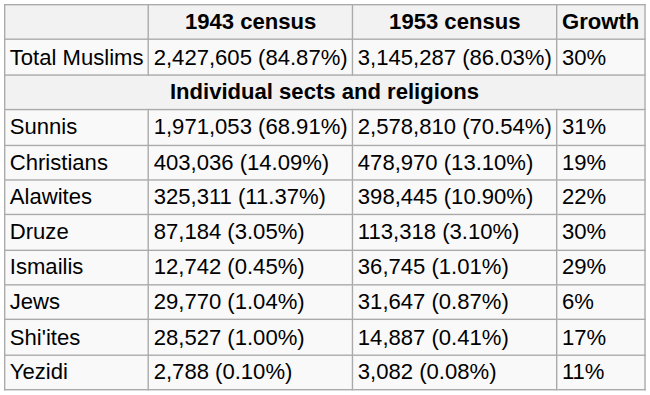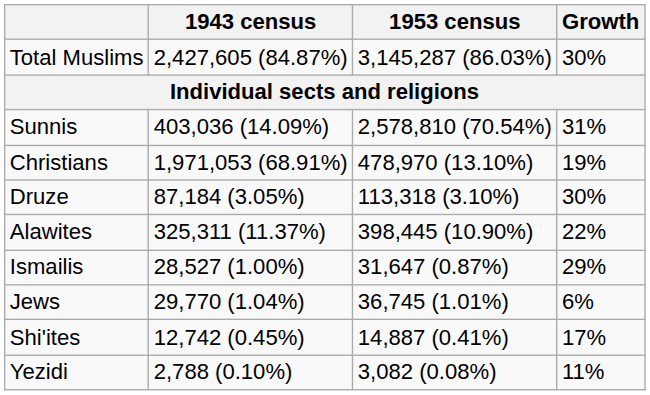 <table class="wikitable">
 <tr>
 <th></th>
 <th>1943 census</th>
 <th>1953 census</th>
 <th>Growth</th>
 </tr>
 <tr>
 <td>Total Muslims</td>
 <td>2,427,605 (84.87%)</td>
 <td>3,145,287 (86.03%)</td>
 <td>30%</td>
 </tr>
 <tr>
 <th colspan="4">Individual sects and religions</th>
 </tr>
 <tr>
 <td>Sunnis</td>
-<td>1,971,053 (68.91%)</td>
+<td>403,036 (14.09%)</td>
 <td>2,578,810 (70.54%)</td>
 <td>31%</td>
 </tr>
 <tr>
 <td>Christians</td>
-<td>403,036 (14.09%)</td>
+<td>1,971,053 (68.91%)</td>
 <td>478,970 (13.10%)</td>
 <td>19%</td>
+</tr>
+<tr>
+<td>Druze</td>
+<td>87,184 (3.05%)</td>
+<td>113,318 (3.10%)</td>
+<td>30%</td>
 </tr>
 <tr>
 <td>Alawites</td>
 <td>325,311 (11.37%)</td>
 <td>398,445 (10.90%)</td>
 <td>22%</td>
 </tr>
 <tr>
-<td>Druze</td>
-<td>87,184 (3.05%)</td>
-<td>113,318 (3.10%)</td>
-<td>30%</td>
-</tr>
-<tr>
 <td>Ismailis</td>
-<td>12,742 (0.45%)</td>
-<td>36,745 (1.01%)</td>
+<td>28,527 (1.00%)</td>
+<td>31,647 (0.87%)</td>
 <td>29%</td>
 </tr>
 <tr>
 <td>Jews</td>
 <td>29,770 (1.04%)</td>
-<td>31,647 (0.87%)</td>
+<td>36,745 (1.01%)</td>
 <td>6%</td>
 </tr>
 <tr>
 <td>Shi'ites</td>
-<td>28,527 (1.00%)</td>
+<td>12,742 (0.45%)</td>
 <td>14,887 (0.41%)</td>
 <td>17%</td>
 </tr>
 <tr>
 <td>Yezidi</td>
 <td>2,788 (0.10%)</td>
 <td>3,082 (0.08%)</td>
 <td>11%</td>
 </tr>
 </table>
